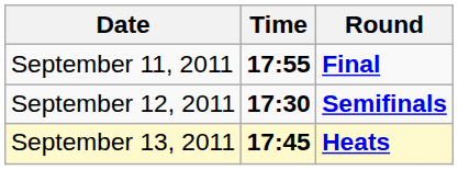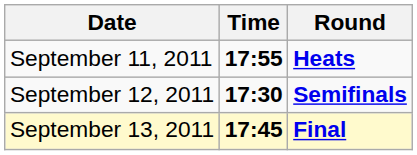 <table class="wikitable">
 <tr>
 <th>Date</th>
 <th>Time</th>
 <th>Round</th>
 </tr>
 <tr>
 <td>September 11, 2011</td>
 <td><strong>17:55</strong></td>
-<td><strong><a href='#'>Final</a></strong></td>
+<td><strong><a href='#'>Heats</a></strong></td>
 </tr>
 <tr>
 <td>September 12, 2011</td>
 <td><strong>17:30</strong></td>
 <td><strong><a href='#'>Semifinals</a></strong></td>
 </tr>
 <tr style=background:lemonchiffon>
 <td>September 13, 2011</td>
 <td><strong>17:45</strong></td>
-<td><strong><a href='#'>Heats</a></strong></td>
+<td><strong><a href='#'>Final</a></strong></td>
 </tr>
 </table>
